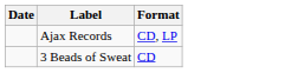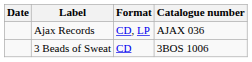 <table class="wikitable">
 <tr>
 <th>Date</th>
 <th>Label</th>
 <th>Format</th>
+<th>Catalogue number</th>
 </tr>
 <tr>
 <td></td>
 <td>Ajax Records</td>
 <td><a href='#'>CD</a>, <a href='#'>LP</a></td>
+<td>AJAX 036</td>
 </tr>
 <tr>
 <td></td>
 <td>3 Beads of Sweat</td>
 <td><a href='#'>CD</a></td>
+<td>3BOS 1006</td>
 </tr>
 </table>
